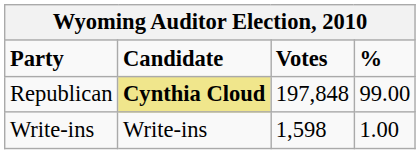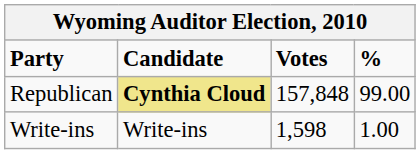 <table class="wikitable">
 <tr>
 <th colspan="4">Wyoming Auditor Election, 2010</th>
 </tr>
 <tr>
 <td><strong>Party</strong></td>
 <td><strong>Candidate</strong></td>
 <td><strong>Votes</strong></td>
 <td><strong>%</strong></td>
 </tr>
 <tr>
 <td>Republican</td>
 <td style="background: khaki;"><strong>Cynthia Cloud</strong></td>
-<td>197,848</td>
+<td>157,848</td>
 <td>99.00</td>
 </tr>
 <tr>
 <td>Write-ins</td>
 <td>Write-ins</td>
 <td>1,598</td>
 <td>1.00</td>
 </tr>
 </table>
